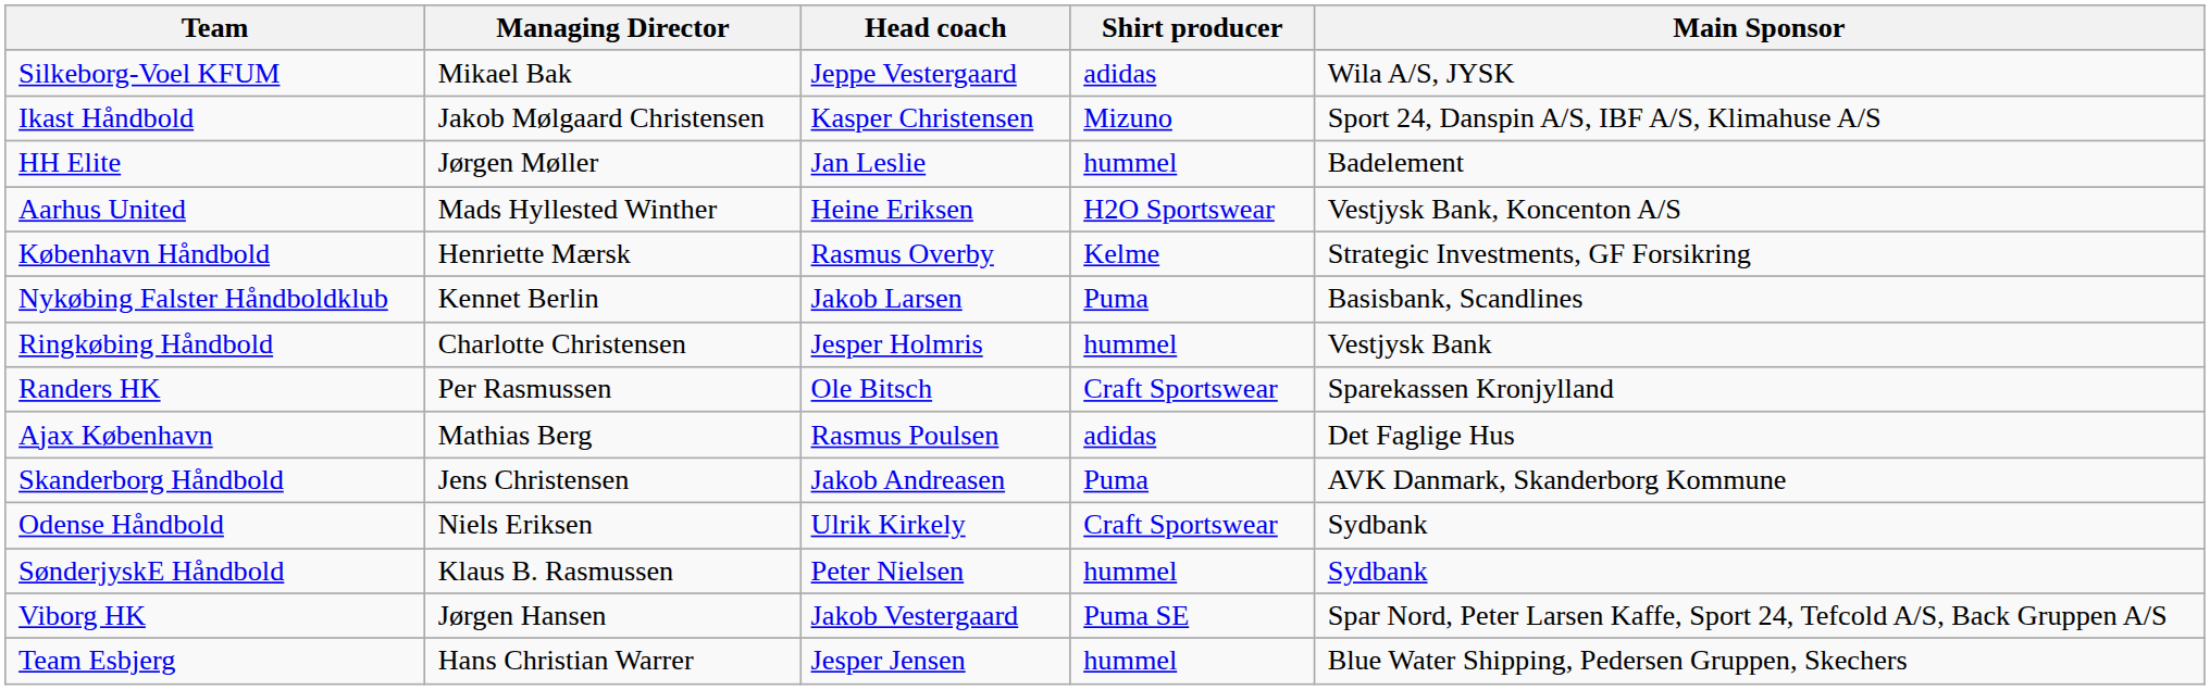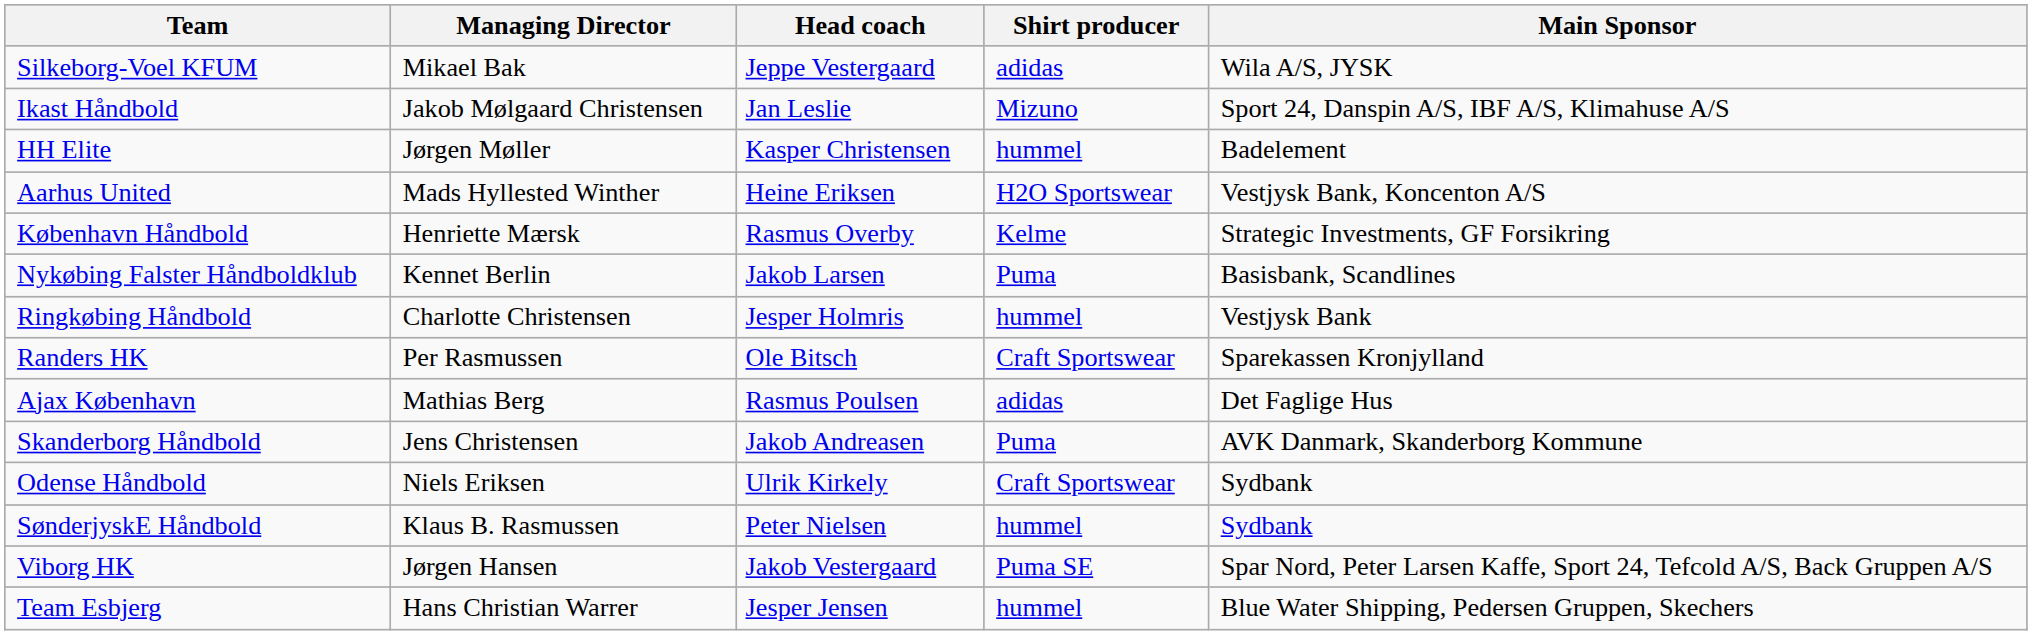 <table class="wikitable sortable" style="text-align: left;">
 <tr>
 <th>Team</th>
 <th>Managing Director</th>
 <th>Head coach</th>
 <th>Shirt producer</th>
 <th>Main Sponsor</th>
 </tr>
 <tr>
 <td style="padding-left:7px; padding-right:20px;"><a href='#'>Silkeborg-Voel KFUM</a></td>
 <td style="padding-left:7px; padding-right:20px;">Mikael Bak</td>
 <td style="padding-left:5px; padding-right:20px;"> <a href='#'>Jeppe Vestergaard</a></td>
 <td style="padding-left:7px; padding-right:20px;"><a href='#'>adidas</a></td>
 <td style="padding-left:7px; padding-right:20px;">Wila A/S, JYSK</td>
 </tr>
 <tr>
 <td style="padding-left:7px; padding-right:20px;"><a href='#'>Ikast Håndbold</a></td>
 <td style="padding-left:7px; padding-right:20px;">Jakob Mølgaard Christensen</td>
-<td style="padding-left:5px; padding-right:20px;"> <a href='#'>Kasper Christensen</a></td>
+<td style="padding-left:5px; padding-right:20px;"> <a href='#'>Jan Leslie</a></td>
 <td style="padding-left:7px; padding-right:20px;"><a href='#'>Mizuno</a></td>
 <td style="padding-left:7px; padding-right:20px;">Sport 24, Danspin A/S, IBF A/S, Klimahuse A/S</td>
 </tr>
 <tr>
 <td style="padding-left:7px; padding-right:20px;"><a href='#'>HH Elite</a></td>
 <td style="padding-left:7px; padding-right:20px;">Jørgen Møller</td>
-<td style="padding-left:5px; padding-right:20px;"> <a href='#'>Jan Leslie</a></td>
+<td style="padding-left:5px; padding-right:20px;"> <a href='#'>Kasper Christensen</a></td>
 <td style="padding-left:7px; padding-right:20px;"><a href='#'>hummel</a></td>
 <td style="padding-left:7px; padding-right:20px;">Badelement</td>
 </tr>
 <tr>
 <td style="padding-left:7px; padding-right:20px;"><a href='#'>Aarhus United</a></td>
 <td style="padding-left:7px; padding-right:20px;">Mads Hyllested Winther</td>
 <td style="padding-left:5px; padding-right:20px;"> <a href='#'>Heine Eriksen</a></td>
 <td style="padding-left:7px; padding-right:20px;"><a href='#'>H2O Sportswear</a></td>
 <td style="padding-left:7px; padding-right:20px;">Vestjysk Bank, Koncenton A/S</td>
 </tr>
 <tr>
 <td style="padding-left:7px; padding-right:20px;"><a href='#'>København Håndbold</a></td>
 <td style="padding-left:7px; padding-right:20px;">Henriette Mærsk</td>
 <td style="padding-left:5px; padding-right:20px;"> <a href='#'>Rasmus Overby</a></td>
 <td style="padding-left:7px; padding-right:20px;"><a href='#'>Kelme</a></td>
 <td style="padding-left:7px; padding-right:20px;">Strategic Investments, GF Forsikring</td>
 </tr>
 <tr>
 <td style="padding-left:7px; padding-right:20px;"><a href='#'>Nykøbing Falster Håndboldklub</a></td>
 <td style="padding-left:7px; padding-right:20px;">Kennet Berlin</td>
 <td style="padding-left:5px; padding-right:20px;"> <a href='#'>Jakob Larsen</a></td>
 <td style="padding-left:7px; padding-right:20px;"><a href='#'>Puma</a></td>
 <td style="padding-left:7px; padding-right:20px;">Basisbank, Scandlines</td>
 </tr>
 <tr>
 <td style="padding-left:7px; padding-right:20px;"><a href='#'>Ringkøbing Håndbold</a></td>
 <td style="padding-left:7px; padding-right:20px;">Charlotte Christensen</td>
 <td style="padding-left:5px; padding-right:20px;"> <a href='#'>Jesper Holmris</a></td>
 <td style="padding-left:7px; padding-right:20px;"><a href='#'>hummel</a></td>
 <td style="padding-left:7px; padding-right:20px;">Vestjysk Bank</td>
 </tr>
 <tr>
 <td style="padding-left:7px; padding-right:20px;"><a href='#'>Randers HK</a></td>
 <td style="padding-left:7px; padding-right:20px;">Per Rasmussen</td>
 <td style="padding-left:5px; padding-right:20px;"> <a href='#'>Ole Bitsch</a></td>
 <td style="padding-left:7px; padding-right:20px;"><a href='#'>Craft Sportswear</a></td>
 <td style="padding-left:7px; padding-right:20px;">Sparekassen Kronjylland</td>
 </tr>
 <tr>
 <td style="padding-left:7px; padding-right:20px;"><a href='#'>Ajax København</a></td>
 <td style="padding-left:7px; padding-right:20px;">Mathias Berg</td>
 <td style="padding-left:5px; padding-right:20px;"> <a href='#'>Rasmus Poulsen</a></td>
 <td style="padding-left:7px; padding-right:20px;"><a href='#'>adidas</a></td>
 <td style="padding-left:7px; padding-right:20px;">Det Faglige Hus</td>
 </tr>
 <tr>
 <td style="padding-left:7px; padding-right:20px;"><a href='#'>Skanderborg Håndbold</a></td>
 <td style="padding-left:7px; padding-right:20px;">Jens Christensen</td>
 <td style="padding-left:5px; padding-right:20px;"> <a href='#'>Jakob Andreasen</a></td>
 <td style="padding-left:7px; padding-right:20px;"><a href='#'>Puma</a></td>
 <td style="padding-left:7px; padding-right:20px;">AVK Danmark, Skanderborg Kommune</td>
 </tr>
 <tr>
 <td style="padding-left:7px; padding-right:20px;"><a href='#'>Odense Håndbold</a></td>
 <td style="padding-left:7px; padding-right:20px;">Niels Eriksen</td>
 <td style="padding-left:5px; padding-right:20px;"> <a href='#'>Ulrik Kirkely</a></td>
 <td style="padding-left:7px; padding-right:20px;"><a href='#'>Craft Sportswear</a></td>
 <td style="padding-left:7px; padding-right:20px;">Sydbank</td>
 </tr>
 <tr>
 <td style="padding-left:7px; padding-right:20px;"><a href='#'>SønderjyskE Håndbold</a></td>
 <td style="padding-left:7px; padding-right:20px;">Klaus B. Rasmussen</td>
 <td style="padding-left:5px; padding-right:20px;"> <a href='#'>Peter Nielsen</a></td>
 <td style="padding-left:7px; padding-right:20px;"><a href='#'>hummel</a></td>
 <td style="padding-left:7px; padding-right:20px;"><a href='#'>Sydbank</a></td>
 </tr>
 <tr>
 <td style="padding-left:7px; padding-right:20px;"><a href='#'>Viborg HK</a></td>
 <td style="padding-left:7px; padding-right:20px;">Jørgen Hansen</td>
 <td style="padding-left:5px; padding-right:20px;"> <a href='#'>Jakob Vestergaard</a></td>
 <td style="padding-left:7px; padding-right:20px;"><a href='#'>Puma SE</a></td>
 <td style="padding-left:7px; padding-right:20px;">Spar Nord, Peter Larsen Kaffe, Sport 24, Tefcold A/S, Back Gruppen A/S</td>
 </tr>
 <tr>
 <td style="padding-left:7px; padding-right:20px;"><a href='#'>Team Esbjerg</a></td>
 <td style="padding-left:7px; padding-right:20px;">Hans Christian Warrer</td>
 <td style="padding-left:5px; padding-right:20px;"> <a href='#'>Jesper Jensen</a></td>
 <td style="padding-left:7px; padding-right:20px;"><a href='#'>hummel</a></td>
 <td style="padding-left:7px; padding-right:20px;">Blue Water Shipping, Pedersen Gruppen, Skechers</td>
 </tr>
 </table>
